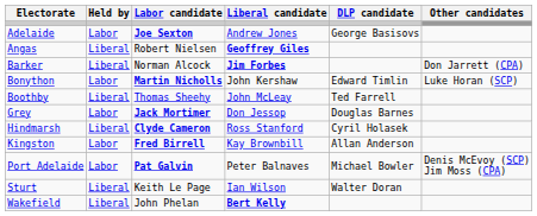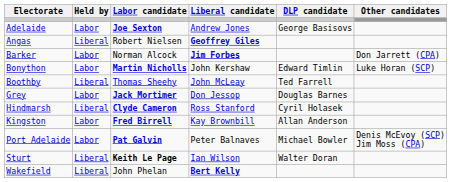 <table class="wikitable">
 <tr>
 <th>Electorate</th>
 <th>Held by</th>
 <th><a href='#'>Labor</a> candidate</th>
 <th><a href='#'>Liberal</a> candidate</th>
 <th><a href='#'>DLP</a> candidate</th>
 <th>Other candidates</th>
 </tr>
 <tr bgcolor="#cccccc">
 <td></td>
 <td></td>
 <td></td>
 <td></td>
 <td></td>
 <td bgcolor="#999999"></td>
 </tr>
 <tr>
 <td><a href='#'>Adelaide</a></td>
 <td><a href='#'>Labor</a></td>
 <td><strong><a href='#'>Joe Sexton</a></strong></td>
 <td><a href='#'>Andrew Jones</a></td>
 <td>George Basisovs</td>
 <td></td>
 </tr>
 <tr>
 <td><a href='#'>Angas</a></td>
 <td><a href='#'>Liberal</a></td>
 <td>Robert Nielsen</td>
 <td><strong><a href='#'>Geoffrey Giles</a></strong></td>
 <td></td>
 <td></td>
 </tr>
 <tr>
 <td><a href='#'>Barker</a></td>
-<td><a href='#'>Liberal</a></td>
+<td><a href='#'>Labor</a></td>
 <td>Norman Alcock</td>
 <td><strong><a href='#'>Jim Forbes</a></strong></td>
 <td></td>
 <td>Don Jarrett (<a href='#'>CPA</a>)</td>
 </tr>
 <tr>
 <td><a href='#'>Bonython</a></td>
 <td><a href='#'>Labor</a></td>
 <td><strong><a href='#'>Martin Nicholls</a></strong></td>
 <td>John Kershaw</td>
 <td>Edward Timlin</td>
 <td>Luke Horan (<a href='#'>SCP</a>)</td>
 </tr>
 <tr>
 <td><a href='#'>Boothby</a></td>
 <td><a href='#'>Liberal</a></td>
 <td><a href='#'>Thomas Sheehy</a></td>
 <td><a href='#'>John McLeay</a></td>
 <td>Ted Farrell</td>
 <td></td>
 </tr>
 <tr>
 <td><a href='#'>Grey</a></td>
 <td><a href='#'>Labor</a></td>
 <td><strong><a href='#'>Jack Mortimer</a></strong></td>
 <td><a href='#'>Don Jessop</a></td>
 <td>Douglas Barnes</td>
 <td></td>
 </tr>
 <tr>
 <td><a href='#'>Hindmarsh</a></td>
 <td><a href='#'>Liberal</a></td>
 <td><strong><a href='#'>Clyde Cameron</a></strong></td>
 <td><a href='#'>Ross Stanford</a></td>
 <td>Cyril Holasek</td>
 <td></td>
 </tr>
 <tr>
 <td><a href='#'>Kingston</a></td>
 <td><a href='#'>Labor</a></td>
 <td><strong><a href='#'>Fred Birrell</a></strong></td>
 <td><a href='#'>Kay Brownbill</a></td>
 <td>Allan Anderson</td>
 <td></td>
 </tr>
 <tr>
 <td><a href='#'>Port Adelaide</a></td>
 <td><a href='#'>Labor</a></td>
 <td><strong><a href='#'>Pat Galvin</a></strong></td>
 <td>Peter Balnaves</td>
 <td>Michael Bowler</td>
 <td>Denis McEvoy (<a href='#'>SCP</a>)<br>Jim Moss (<a href='#'>CPA</a>)</td>
 </tr>
 <tr>
 <td><a href='#'>Sturt</a></td>
 <td><a href='#'>Liberal</a></td>
-<td>Keith Le Page</td>
+<td><strong>Keith Le Page</strong></td>
 <td><a href='#'>Ian Wilson</a></td>
 <td>Walter Doran</td>
 <td></td>
 </tr>
 <tr>
 <td><a href='#'>Wakefield</a></td>
 <td><a href='#'>Liberal</a></td>
 <td>John Phelan</td>
 <td><strong><a href='#'>Bert Kelly</a></strong></td>
 <td></td>
 <td></td>
 </tr>
 </table>
